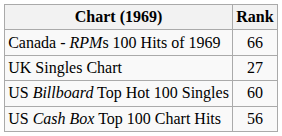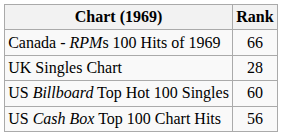 <table class="wikitable sortable">
 <tr>
 <th align="left">Chart (1969)</th>
 <th style="text-align:center;">Rank</th>
 </tr>
 <tr>
 <td>Canada - <em>RPM</em>s 100 Hits of 1969</td>
 <td style="text-align:center;">66</td>
 </tr>
 <tr>
 <td>UK Singles Chart</td>
-<td style="text-align:center;">27</td>
+<td style="text-align:center;">28</td>
 </tr>
 <tr>
 <td>US <em>Billboard</em> Top Hot 100 Singles</td>
 <td style="text-align:center;">60</td>
 </tr>
 <tr>
 <td>US <em>Cash Box</em> Top 100 Chart Hits</td>
 <td style="text-align:center;">56</td>
 </tr>
 </table>
